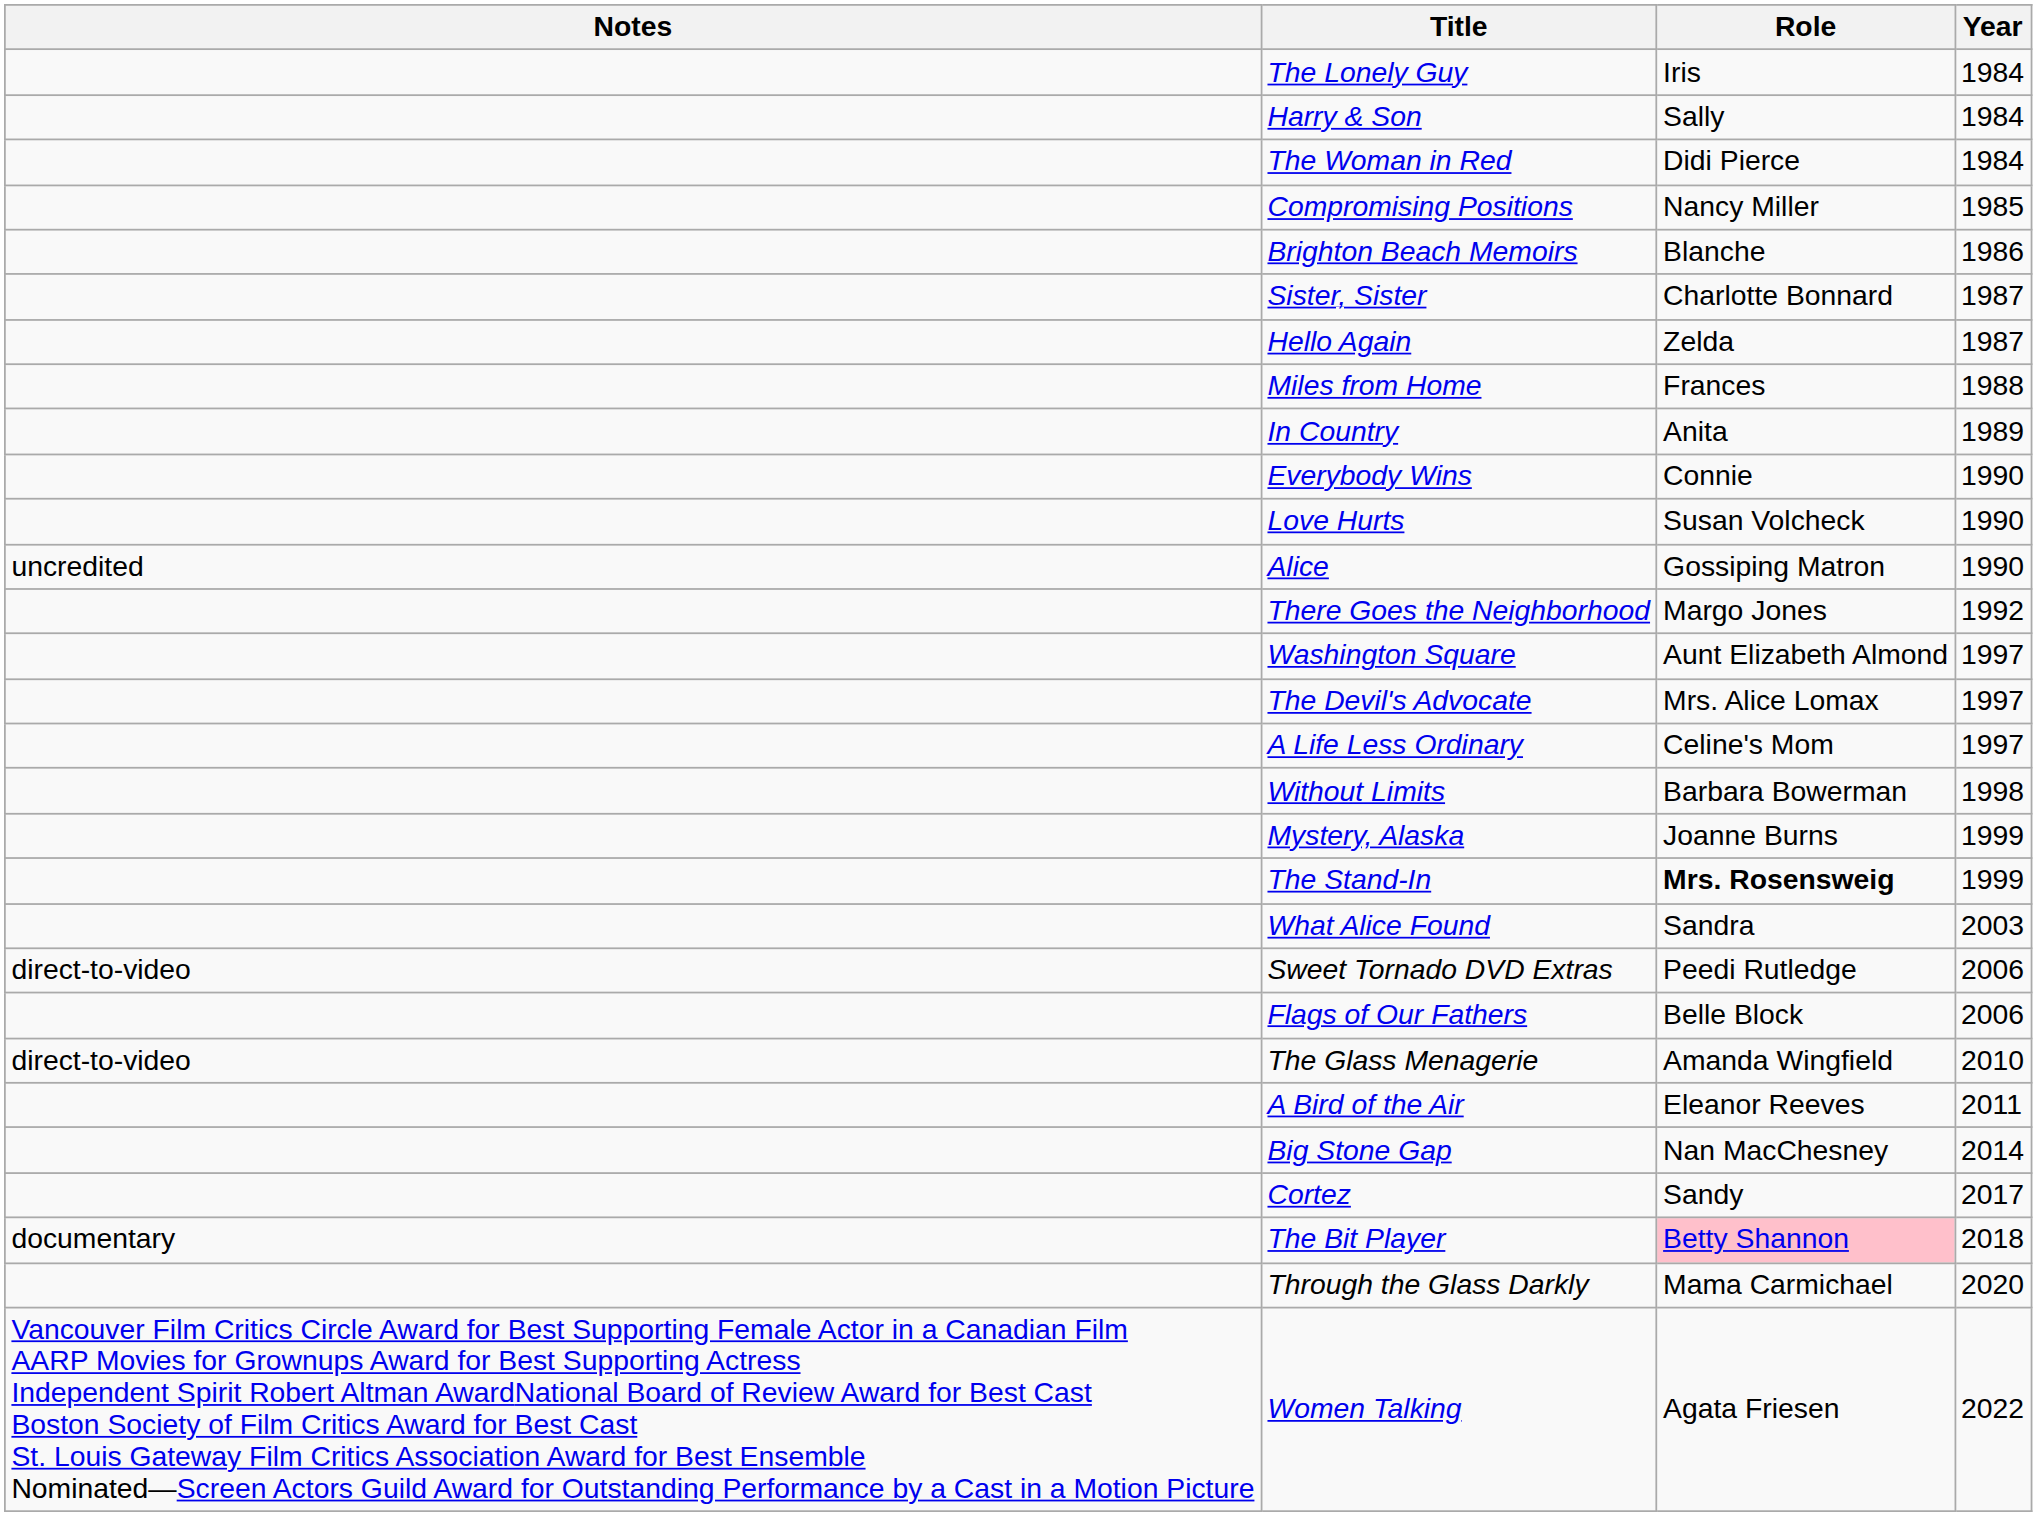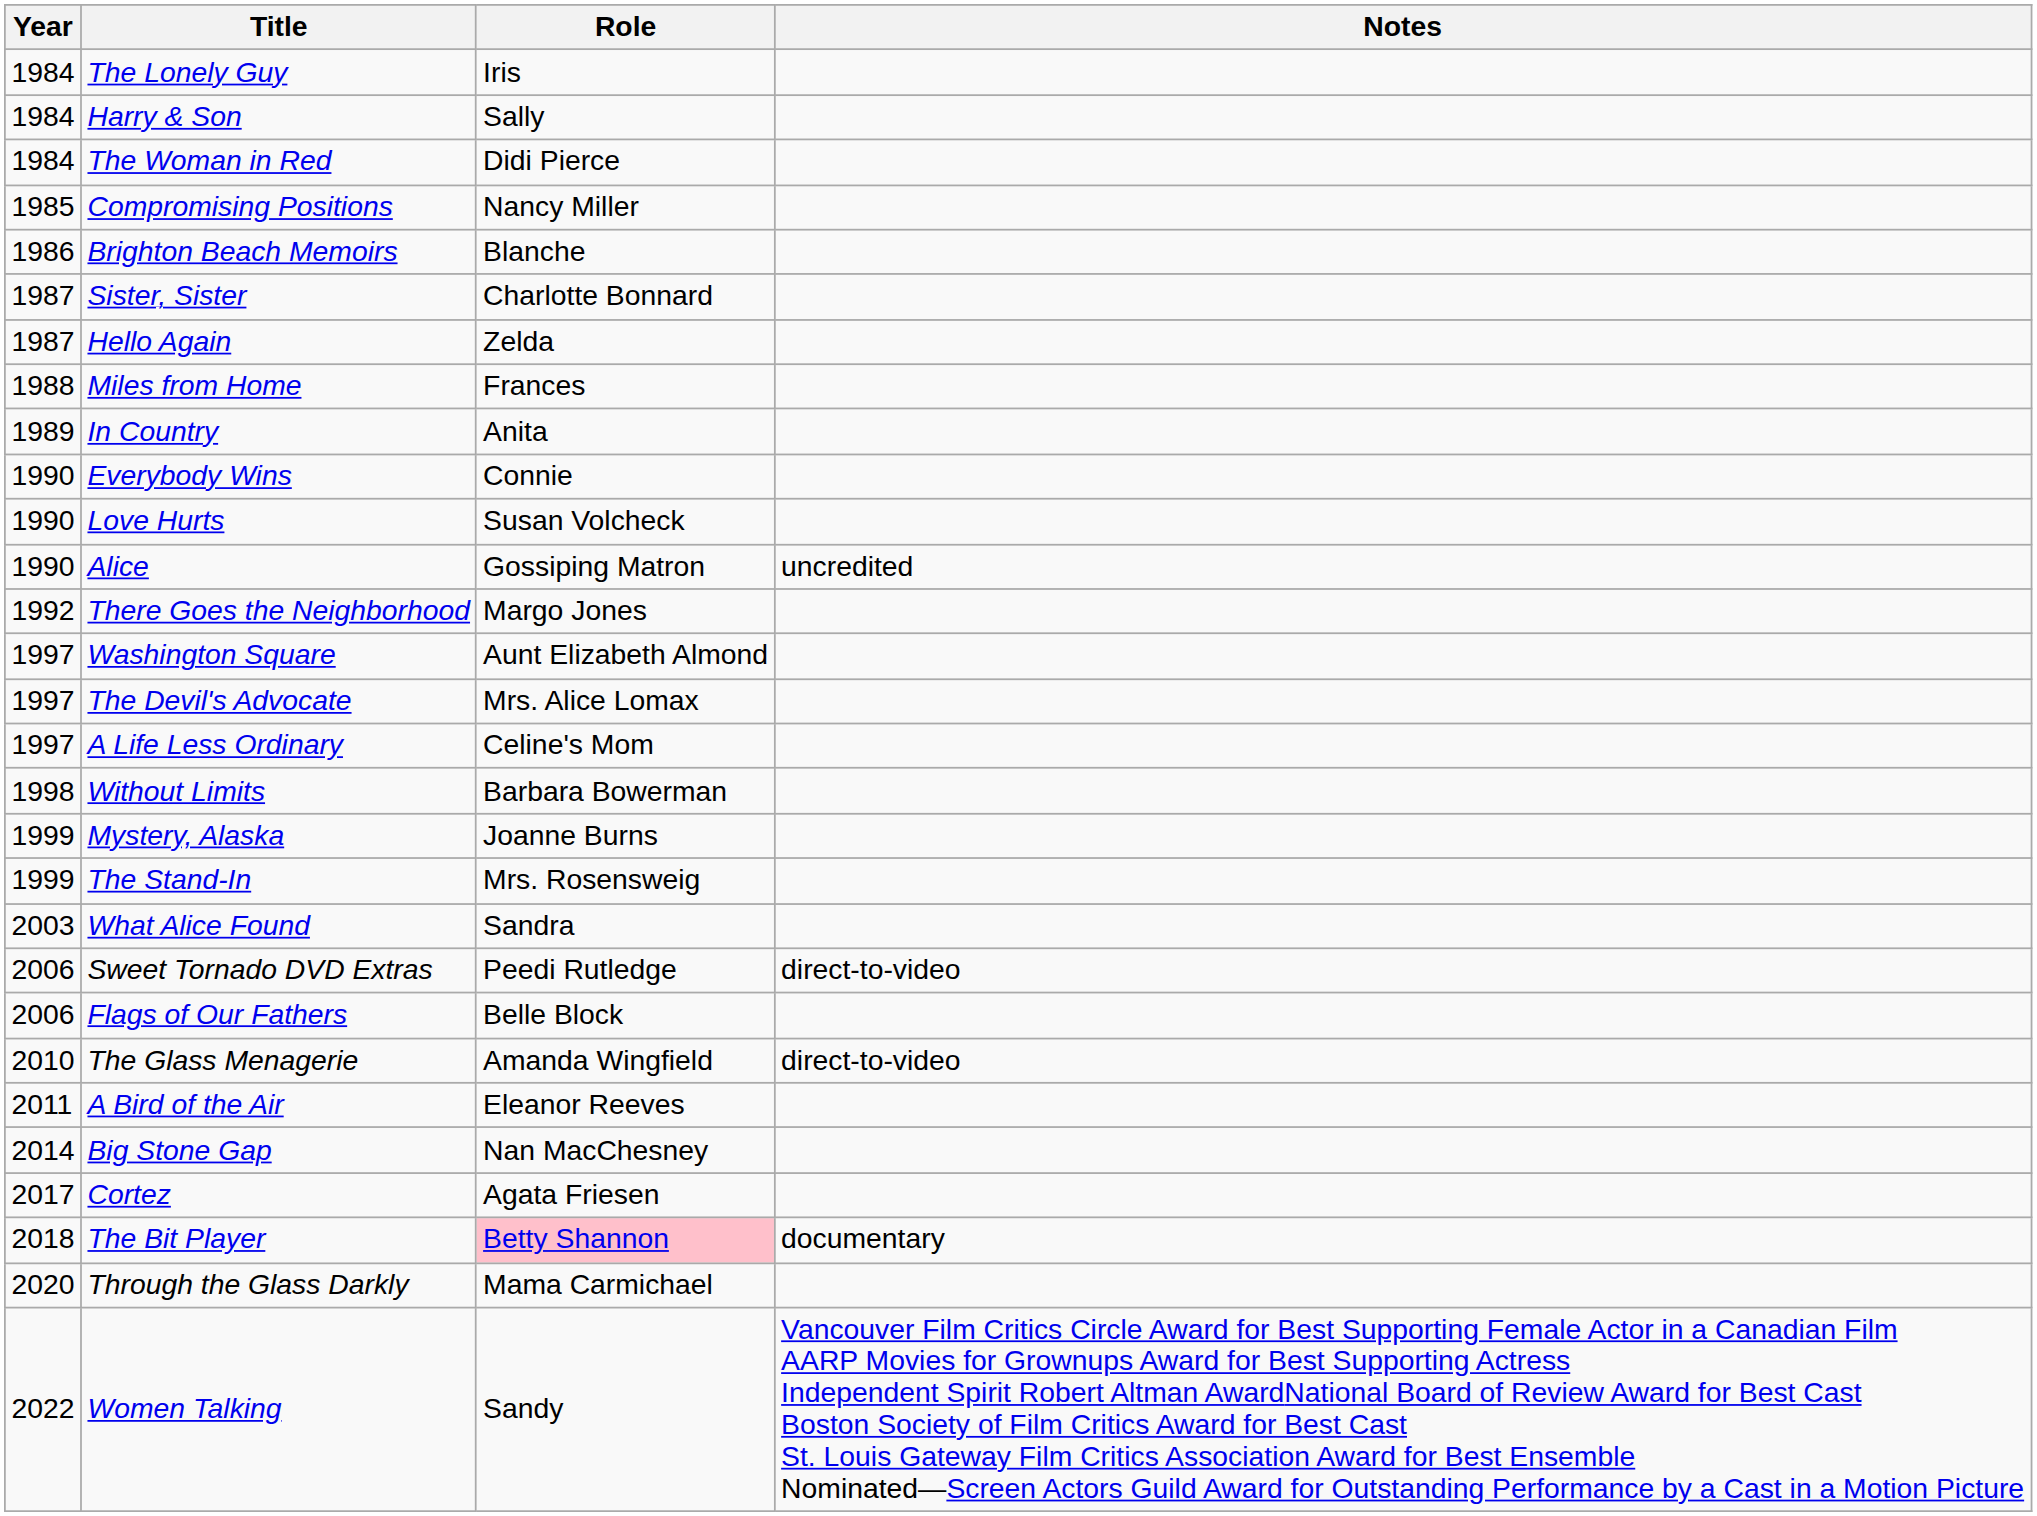 <table class="wikitable sortable">
 <tr>
-<th>Notes</th>
+<th>Year</th>
 <th>Title</th>
 <th>Role</th>
-<th>Year</th>
+<th>Notes</th>
 </tr>
 <tr>
-<td></td>
+<td>1984</td>
 <td><em><a href='#'>The Lonely Guy</a></em></td>
 <td>Iris</td>
-<td>1984</td>
+<td></td>
 </tr>
 <tr>
-<td></td>
+<td>1984</td>
 <td><em><a href='#'>Harry & Son</a></em></td>
 <td>Sally</td>
-<td>1984</td>
+<td></td>
 </tr>
 <tr>
-<td></td>
+<td>1984</td>
 <td><a href='#'><em>The Woman in Red</em></a></td>
 <td>Didi Pierce</td>
-<td>1984</td>
+<td></td>
 </tr>
 <tr>
-<td></td>
+<td>1985</td>
 <td><em><a href='#'>Compromising Positions</a></em></td>
 <td>Nancy Miller</td>
-<td>1985</td>
+<td></td>
 </tr>
 <tr>
-<td></td>
+<td>1986</td>
 <td><a href='#'><em>Brighton Beach Memoirs</em></a></td>
 <td>Blanche</td>
-<td>1986</td>
+<td></td>
 </tr>
 <tr>
-<td></td>
+<td>1987</td>
 <td><a href='#'><em>Sister, Sister</em></a></td>
 <td>Charlotte Bonnard</td>
-<td>1987</td>
+<td></td>
 </tr>
 <tr>
-<td></td>
+<td>1987</td>
 <td><a href='#'><em>Hello Again</em></a></td>
 <td>Zelda</td>
-<td>1987</td>
+<td></td>
 </tr>
 <tr>
-<td></td>
+<td>1988</td>
 <td><a href='#'><em>Miles from Home</em></a></td>
 <td>Frances</td>
-<td>1988</td>
+<td></td>
 </tr>
 <tr>
-<td></td>
+<td>1989</td>
 <td><em><a href='#'>In Country</a></em></td>
 <td>Anita</td>
-<td>1989</td>
+<td></td>
 </tr>
 <tr>
-<td></td>
+<td>1990</td>
 <td><a href='#'><em>Everybody Wins</em></a></td>
 <td>Connie</td>
-<td>1990</td>
+<td></td>
 </tr>
 <tr>
-<td></td>
+<td>1990</td>
 <td><a href='#'><em>Love Hurts</em></a></td>
 <td>Susan Volcheck</td>
-<td>1990</td>
+<td></td>
 </tr>
 <tr>
-<td>uncredited</td>
+<td>1990</td>
 <td><a href='#'><em>Alice</em></a></td>
 <td>Gossiping Matron</td>
-<td>1990</td>
+<td>uncredited</td>
 </tr>
 <tr>
-<td></td>
+<td>1992</td>
 <td><a href='#'><em>There Goes the Neighborhood</em></a></td>
 <td>Margo Jones</td>
-<td>1992</td>
+<td></td>
 </tr>
 <tr>
-<td></td>
+<td>1997</td>
 <td><a href='#'><em>Washington Square</em></a></td>
 <td>Aunt Elizabeth Almond</td>
-<td>1997</td>
+<td></td>
 </tr>
 <tr>
-<td></td>
+<td>1997</td>
 <td><a href='#'><em>The Devil's Advocate</em></a></td>
 <td>Mrs. Alice Lomax</td>
-<td>1997</td>
+<td></td>
 </tr>
 <tr>
-<td></td>
+<td>1997</td>
 <td><em><a href='#'>A Life Less Ordinary</a></em></td>
 <td>Celine's Mom</td>
-<td>1997</td>
+<td></td>
 </tr>
 <tr>
-<td></td>
+<td>1998</td>
 <td><em><a href='#'>Without Limits</a></em></td>
 <td>Barbara Bowerman</td>
-<td>1998</td>
+<td></td>
 </tr>
 <tr>
-<td></td>
+<td>1999</td>
 <td><em><a href='#'>Mystery, Alaska</a></em></td>
 <td>Joanne Burns</td>
-<td>1999</td>
+<td></td>
 </tr>
 <tr>
+<td>1999</td>
+<td><a href='#'><em>The Stand-In</em></a></td>
+<td>Mrs. Rosensweig</td>
 <td></td>
-<td><a href='#'><em>The Stand-In</em></a></td>
-<td><strong>Mrs. Rosensweig</strong></td>
-<td>1999</td>
 </tr>
 <tr>
-<td></td>
+<td>2003</td>
 <td><em><a href='#'>What Alice Found</a></em></td>
 <td>Sandra</td>
-<td>2003</td>
+<td></td>
 </tr>
 <tr>
-<td>direct-to-video</td>
+<td>2006</td>
 <td><em>Sweet Tornado DVD Extras</em></td>
 <td>Peedi Rutledge</td>
-<td>2006</td>
+<td>direct-to-video</td>
 </tr>
 <tr>
-<td></td>
+<td>2006</td>
 <td><a href='#'><em>Flags of Our Fathers</em></a></td>
 <td>Belle Block</td>
-<td>2006</td>
+<td></td>
 </tr>
 <tr>
-<td>direct-to-video</td>
+<td>2010</td>
 <td><em>The Glass Menagerie</em></td>
 <td>Amanda Wingfield</td>
-<td>2010</td>
+<td>direct-to-video</td>
 </tr>
 <tr>
-<td></td>
+<td>2011</td>
 <td><em><a href='#'>A Bird of the Air</a></em></td>
 <td>Eleanor Reeves</td>
-<td>2011</td>
+<td></td>
 </tr>
 <tr>
-<td></td>
+<td>2014</td>
 <td><a href='#'><em>Big Stone Gap</em></a></td>
 <td>Nan MacChesney</td>
-<td>2014</td>
+<td></td>
 </tr>
 <tr>
+<td>2017</td>
+<td><em><a href='#'>Cortez</a></em></td>
+<td>Agata Friesen</td>
 <td></td>
-<td><em><a href='#'>Cortez</a></em></td>
-<td>Sandy</td>
-<td>2017</td>
 </tr>
 <tr>
-<td>documentary</td>
+<td>2018</td>
 <td><em><a href='#'>The Bit Player</a></em></td>
 <td style="background: pink;"><a href='#'>Betty Shannon</a></td>
-<td>2018</td>
+<td>documentary</td>
 </tr>
 <tr>
-<td></td>
+<td>2020</td>
 <td><em>Through the Glass Darkly</em></td>
 <td>Mama Carmichael</td>
-<td>2020</td>
+<td></td>
 </tr>
 <tr>
+<td>2022</td>
+<td><em><a href='#'>Women Talking</a></em></td>
+<td>Sandy</td>
 <td><a href='#'>Vancouver Film Critics Circle Award for Best Supporting Female Actor in a Canadian Film</a><br><a href='#'>AARP Movies for Grownups Award for Best Supporting Actress</a><br><a href='#'>Independent Spirit Robert Altman Award</a><a href='#'>National Board of Review Award for Best Cast</a><br><a href='#'>Boston Society of Film Critics Award for Best Cast</a><br><a href='#'>St. Louis Gateway Film Critics Association Award for Best Ensemble</a><br>Nominated—<a href='#'>Screen Actors Guild Award for Outstanding Performance by a Cast in a Motion Picture</a></td>
-<td><em><a href='#'>Women Talking</a></em></td>
-<td>Agata Friesen</td>
-<td>2022</td>
 </tr>
 </table>
